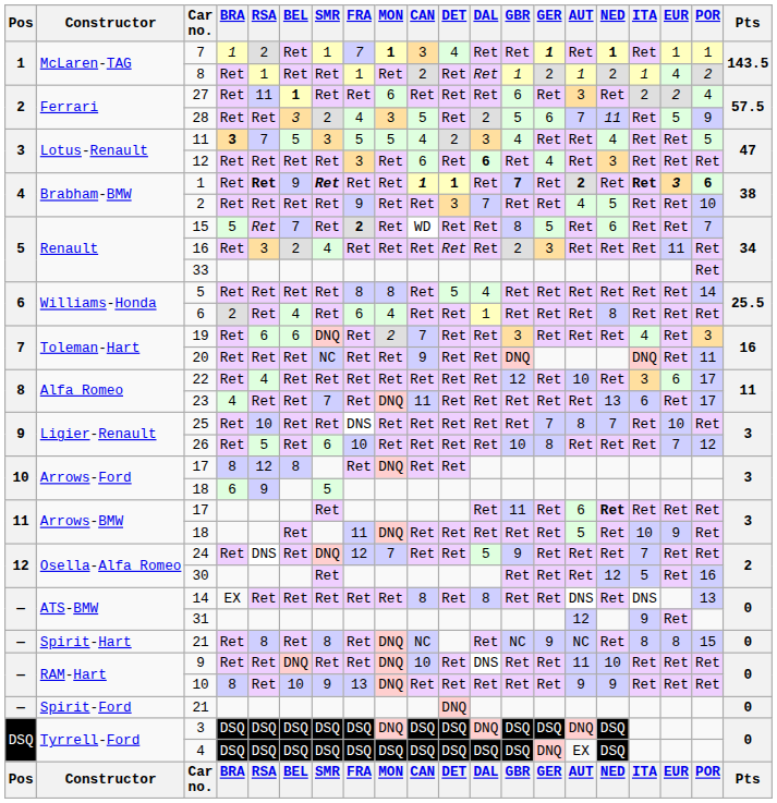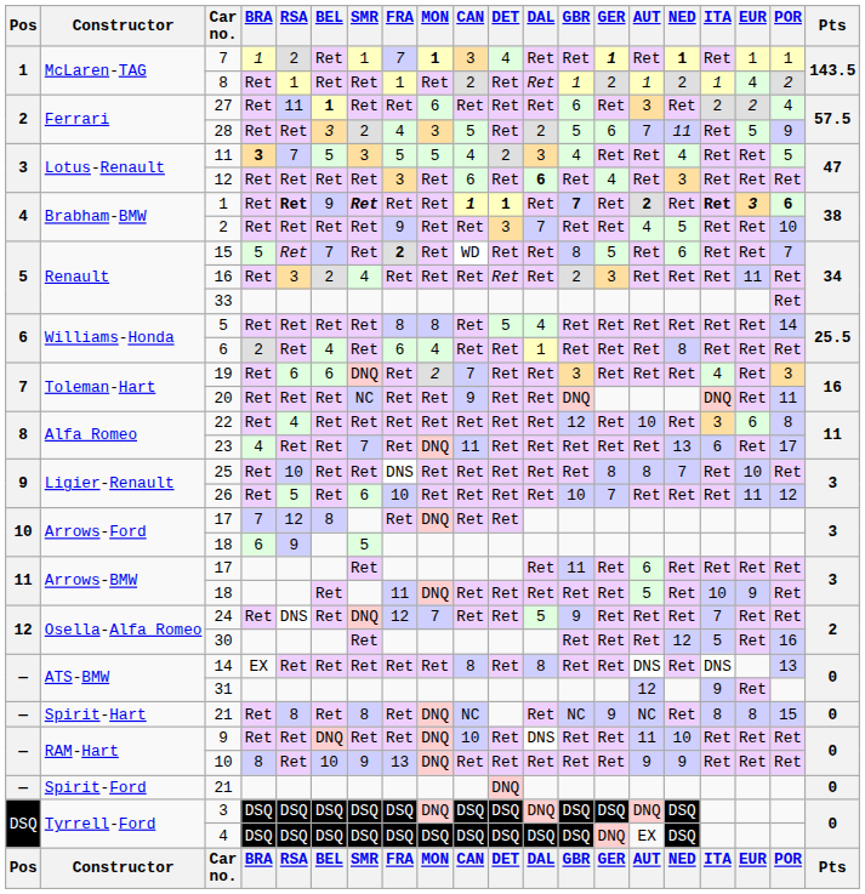 <table class="wikitable" style="font-size: 85%;  text-align:center;">
 <tr valign="top">
 <th valign="middle">Pos</th>
 <th valign="middle">Constructor</th>
 <th valign="middle">Car<br>no.</th>
 <th><a href='#'>BRA</a><br></th>
 <th><a href='#'>RSA</a><br></th>
 <th><a href='#'>BEL</a><br></th>
 <th><a href='#'>SMR</a><br></th>
 <th><a href='#'>FRA</a><br></th>
 <th><a href='#'>MON</a><br></th>
 <th><a href='#'>CAN</a><br></th>
 <th><a href='#'>DET</a><br></th>
 <th><a href='#'>DAL</a><br></th>
 <th><a href='#'>GBR</a><br></th>
 <th><a href='#'>GER</a><br></th>
 <th><a href='#'>AUT</a><br></th>
 <th><a href='#'>NED</a><br></th>
 <th><a href='#'>ITA</a><br></th>
 <th><a href='#'>EUR</a><br></th>
 <th><a href='#'>POR</a><br></th>
 <th valign="middle">Pts</th>
 </tr>
 <tr>
 <th rowspan=2>1</th>
 <td rowspan=2 align="left"> <a href='#'>McLaren</a>-<a href='#'>TAG</a></td>
 <td align="center">7</td>
 <td style="background:#ffffbf;"><em>1</em></td>
 <td style="background:#dfdfdf;">2</td>
 <td style="background:#efcfff;">Ret</td>
 <td style="background:#ffffbf;">1</td>
 <td style="background:#cfcfff;"><em>7</em></td>
 <td style="background:#ffffbf;"><strong>1</strong></td>
 <td style="background:#ffdf9f;">3</td>
 <td style="background:#dfffdf;">4</td>
 <td style="background:#efcfff;">Ret</td>
 <td style="background:#efcfff;">Ret</td>
 <td style="background:#ffffbf;"><strong><em>1</em></strong></td>
 <td style="background:#efcfff;">Ret</td>
 <td style="background:#ffffbf;"><strong>1</strong></td>
 <td style="background:#efcfff;">Ret</td>
 <td style="background:#ffffbf;">1</td>
 <td style="background:#ffffbf;">1</td>
 <th rowspan=2>143.5</th>
 </tr>
 <tr>
 <td align="center">8</td>
 <td style="background:#efcfff;">Ret</td>
 <td style="background:#ffffbf;">1</td>
 <td style="background:#efcfff;">Ret</td>
 <td style="background:#efcfff;">Ret</td>
 <td style="background:#ffffbf;">1</td>
 <td style="background:#efcfff;">Ret</td>
 <td style="background:#dfdfdf;">2</td>
 <td style="background:#efcfff;">Ret</td>
 <td style="background:#efcfff;"><em>Ret</em></td>
 <td style="background:#ffffbf;"><em>1</em></td>
 <td style="background:#dfdfdf;">2</td>
 <td style="background:#ffffbf;"><em>1</em></td>
 <td style="background:#dfdfdf;">2</td>
 <td style="background:#ffffbf;"><em>1</em></td>
 <td style="background:#dfffdf;">4</td>
 <td style="background:#dfdfdf;"><em>2</em></td>
 </tr>
 <tr>
 <th rowspan=2>2</th>
 <td rowspan=2 align="left"> <a href='#'>Ferrari</a></td>
 <td align="center">27</td>
 <td style="background:#efcfff;">Ret</td>
 <td style="background:#cfcfff;">11</td>
 <td style="background:#ffffbf;"><strong>1</strong></td>
 <td style="background:#efcfff;">Ret</td>
 <td style="background:#efcfff;">Ret</td>
 <td style="background:#dfffdf;">6</td>
 <td style="background:#efcfff;">Ret</td>
 <td style="background:#efcfff;">Ret</td>
 <td style="background:#efcfff;">Ret</td>
 <td style="background:#dfffdf;">6</td>
 <td style="background:#efcfff;">Ret</td>
 <td style="background:#ffdf9f;">3</td>
 <td style="background:#efcfff;">Ret</td>
 <td style="background:#dfdfdf;">2</td>
 <td style="background:#dfdfdf;"><em>2</em></td>
 <td style="background:#dfffdf;">4</td>
 <th rowspan=2>57.5</th>
 </tr>
 <tr>
 <td align="center">28</td>
 <td style="background:#efcfff;">Ret</td>
 <td style="background:#efcfff;">Ret</td>
 <td style="background:#ffdf9f;"><em>3</em></td>
 <td style="background:#dfdfdf;">2</td>
 <td style="background:#dfffdf;">4</td>
 <td style="background:#ffdf9f;">3</td>
 <td style="background:#dfffdf;">5</td>
 <td style="background:#efcfff;">Ret</td>
 <td style="background:#dfdfdf;">2</td>
 <td style="background:#dfffdf;">5</td>
 <td style="background:#dfffdf;">6</td>
 <td style="background:#cfcfff;">7</td>
 <td style="background:#cfcfff;"><em>11</em></td>
 <td style="background:#efcfff;">Ret</td>
 <td style="background:#dfffdf;">5</td>
 <td style="background:#cfcfff;">9</td>
 </tr>
 <tr>
 <th rowspan=2>3</th>
 <td rowspan=2 align="left"> <a href='#'>Lotus</a>-<a href='#'>Renault</a></td>
 <td align="center">11</td>
 <td style="background:#ffdf9f;"><strong>3</strong></td>
 <td style="background:#cfcfff;">7</td>
 <td style="background:#dfffdf;">5</td>
 <td style="background:#ffdf9f;">3</td>
 <td style="background:#dfffdf;">5</td>
 <td style="background:#dfffdf;">5</td>
 <td style="background:#dfffdf;">4</td>
 <td style="background:#dfdfdf;">2</td>
 <td style="background:#ffdf9f;">3</td>
 <td style="background:#dfffdf;">4</td>
 <td style="background:#efcfff;">Ret</td>
 <td style="background:#efcfff;">Ret</td>
 <td style="background:#dfffdf;">4</td>
 <td style="background:#efcfff;">Ret</td>
 <td style="background:#efcfff;">Ret</td>
 <td style="background:#dfffdf;">5</td>
 <th rowspan=2>47</th>
 </tr>
 <tr>
 <td align="center">12</td>
 <td style="background:#efcfff;">Ret</td>
 <td style="background:#efcfff;">Ret</td>
 <td style="background:#efcfff;">Ret</td>
 <td style="background:#efcfff;">Ret</td>
 <td style="background:#ffdf9f;">3</td>
 <td style="background:#efcfff;">Ret</td>
 <td style="background:#dfffdf;">6</td>
 <td style="background:#efcfff;">Ret</td>
 <td style="background:#dfffdf;"><strong>6</strong></td>
 <td style="background:#efcfff;">Ret</td>
 <td style="background:#dfffdf;">4</td>
 <td style="background:#efcfff;">Ret</td>
 <td style="background:#ffdf9f;">3</td>
 <td style="background:#efcfff;">Ret</td>
 <td style="background:#efcfff;">Ret</td>
 <td style="background:#efcfff;">Ret</td>
 </tr>
 <tr>
 <th rowspan=2>4</th>
 <td rowspan=2 align="left"> <a href='#'>Brabham</a>-<a href='#'>BMW</a></td>
 <td align="center">1</td>
 <td style="background:#efcfff;">Ret</td>
 <td style="background:#efcfff;"><strong>Ret</strong></td>
 <td style="background:#cfcfff;">9</td>
 <td style="background:#efcfff;"><strong><em>Ret</em></strong></td>
 <td style="background:#efcfff;">Ret</td>
 <td style="background:#efcfff;">Ret</td>
 <td style="background:#ffffbf;"><strong><em>1</em></strong></td>
 <td style="background:#ffffbf;"><strong>1</strong></td>
 <td style="background:#efcfff;">Ret</td>
 <td style="background:#cfcfff;"><strong>7</strong></td>
 <td style="background:#efcfff;">Ret</td>
 <td style="background:#dfdfdf;"><strong>2</strong></td>
 <td style="background:#efcfff;">Ret</td>
 <td style="background:#efcfff;"><strong>Ret</strong></td>
 <td style="background:#ffdf9f;"><strong><em>3</em></strong></td>
 <td style="background:#dfffdf;"><strong>6</strong></td>
 <th rowspan=2>38</th>
 </tr>
 <tr>
 <td align="center">2</td>
 <td style="background:#efcfff;">Ret</td>
 <td style="background:#efcfff;">Ret</td>
 <td style="background:#efcfff;">Ret</td>
 <td style="background:#efcfff;">Ret</td>
 <td style="background:#cfcfff;">9</td>
 <td style="background:#efcfff;">Ret</td>
 <td style="background:#efcfff;">Ret</td>
 <td style="background:#ffdf9f;">3</td>
 <td style="background:#cfcfff;">7</td>
 <td style="background:#efcfff;">Ret</td>
 <td style="background:#efcfff;">Ret</td>
 <td style="background:#dfffdf;">4</td>
 <td style="background:#dfffdf;">5</td>
 <td style="background:#efcfff;">Ret</td>
 <td style="background:#efcfff;">Ret</td>
 <td style="background:#cfcfff;">10</td>
 </tr>
 <tr>
 <th rowspan=3>5</th>
 <td rowspan=3 align="left"> <a href='#'>Renault</a></td>
 <td align="center">15</td>
 <td style="background:#dfffdf;">5</td>
 <td style="background:#efcfff;"><em>Ret</em></td>
 <td style="background:#cfcfff;">7</td>
 <td style="background:#efcfff;">Ret</td>
 <td style="background:#dfdfdf;"><strong>2</strong></td>
 <td style="background:#efcfff;">Ret</td>
 <td style="background:#ffffff;">WD</td>
 <td style="background:#efcfff;">Ret</td>
 <td style="background:#efcfff;">Ret</td>
 <td style="background:#cfcfff;">8</td>
 <td style="background:#dfffdf;">5</td>
 <td style="background:#efcfff;">Ret</td>
 <td style="background:#dfffdf;">6</td>
 <td style="background:#efcfff;">Ret</td>
 <td style="background:#efcfff;">Ret</td>
 <td style="background:#cfcfff;">7</td>
 <th rowspan=3>34</th>
 </tr>
 <tr>
 <td align="center">16</td>
 <td style="background:#efcfff;">Ret</td>
 <td style="background:#ffdf9f;">3</td>
 <td style="background:#dfdfdf;">2</td>
 <td style="background:#dfffdf;">4</td>
 <td style="background:#efcfff;">Ret</td>
 <td style="background:#efcfff;">Ret</td>
 <td style="background:#efcfff;">Ret</td>
 <td style="background:#efcfff;"><em>Ret</em></td>
 <td style="background:#efcfff;">Ret</td>
 <td style="background:#dfdfdf;">2</td>
 <td style="background:#ffdf9f;">3</td>
 <td style="background:#efcfff;">Ret</td>
 <td style="background:#efcfff;">Ret</td>
 <td style="background:#efcfff;">Ret</td>
 <td style="background:#cfcfff;">11</td>
 <td style="background:#efcfff;">Ret</td>
 </tr>
 <tr>
 <td align="center">33</td>
 <td></td>
 <td></td>
 <td></td>
 <td></td>
 <td></td>
 <td></td>
 <td></td>
 <td></td>
 <td></td>
 <td></td>
 <td></td>
 <td></td>
 <td></td>
 <td></td>
 <td></td>
 <td style="background:#efcfff;">Ret</td>
 </tr>
 <tr>
 <th rowspan=2>6</th>
 <td rowspan=2 align="left"> <a href='#'>Williams</a>-<a href='#'>Honda</a></td>
 <td align="center">5</td>
 <td style="background:#efcfff;">Ret</td>
 <td style="background:#efcfff;">Ret</td>
 <td style="background:#efcfff;">Ret</td>
 <td style="background:#efcfff;">Ret</td>
 <td style="background:#cfcfff;">8</td>
 <td style="background:#cfcfff;">8</td>
 <td style="background:#efcfff;">Ret</td>
 <td style="background:#dfffdf;">5</td>
 <td style="background:#dfffdf;">4</td>
 <td style="background:#efcfff;">Ret</td>
 <td style="background:#efcfff;">Ret</td>
 <td style="background:#efcfff;">Ret</td>
 <td style="background:#efcfff;">Ret</td>
 <td style="background:#efcfff;">Ret</td>
 <td style="background:#efcfff;">Ret</td>
 <td style="background:#cfcfff;">14</td>
 <th rowspan=2>25.5</th>
 </tr>
 <tr>
 <td align="center">6</td>
 <td style="background:#dfdfdf;">2</td>
 <td style="background:#efcfff;">Ret</td>
 <td style="background:#dfffdf;">4</td>
 <td style="background:#efcfff;">Ret</td>
 <td style="background:#dfffdf;">6</td>
 <td style="background:#dfffdf;">4</td>
 <td style="background:#efcfff;">Ret</td>
 <td style="background:#efcfff;">Ret</td>
 <td style="background:#ffffbf;">1</td>
 <td style="background:#efcfff;">Ret</td>
 <td style="background:#efcfff;">Ret</td>
 <td style="background:#efcfff;">Ret</td>
 <td style="background:#cfcfff;">8</td>
 <td style="background:#efcfff;">Ret</td>
 <td style="background:#efcfff;">Ret</td>
 <td style="background:#efcfff;">Ret</td>
 </tr>
 <tr>
 <th rowspan=2>7</th>
 <td rowspan=2 align="left"> <a href='#'>Toleman</a>-<a href='#'>Hart</a></td>
 <td align="center">19</td>
 <td style="background:#efcfff;">Ret</td>
 <td style="background:#dfffdf;">6</td>
 <td style="background:#dfffdf;">6</td>
 <td style="background:#ffcfcf;">DNQ</td>
 <td style="background:#efcfff;">Ret</td>
 <td style="background:#dfdfdf;"><em>2</em></td>
 <td style="background:#cfcfff;">7</td>
 <td style="background:#efcfff;">Ret</td>
 <td style="background:#efcfff;">Ret</td>
 <td style="background:#ffdf9f;">3</td>
 <td style="background:#efcfff;">Ret</td>
 <td style="background:#efcfff;">Ret</td>
 <td style="background:#efcfff;">Ret</td>
 <td style="background:#dfffdf;">4</td>
 <td style="background:#efcfff;">Ret</td>
 <td style="background:#ffdf9f;">3</td>
 <th rowspan=2>16</th>
 </tr>
 <tr>
 <td align="center">20</td>
 <td style="background:#efcfff;">Ret</td>
 <td style="background:#efcfff;">Ret</td>
 <td style="background:#efcfff;">Ret</td>
 <td style="background:#cfcfff;">NC</td>
 <td style="background:#efcfff;">Ret</td>
 <td style="background:#efcfff;">Ret</td>
 <td style="background:#cfcfff;">9</td>
 <td style="background:#efcfff;">Ret</td>
 <td style="background:#efcfff;">Ret</td>
 <td style="background:#ffcfcf;">DNQ</td>
 <td></td>
 <td></td>
 <td></td>
 <td style="background:#ffcfcf;">DNQ</td>
 <td style="background:#efcfff;">Ret</td>
 <td style="background:#cfcfff;">11</td>
 </tr>
 <tr>
 <th rowspan=2>8</th>
 <td rowspan=2 align="left"> <a href='#'>Alfa Romeo</a></td>
 <td align="center">22</td>
 <td style="background:#efcfff;">Ret</td>
 <td style="background:#dfffdf;">4</td>
 <td style="background:#efcfff;">Ret</td>
 <td style="background:#efcfff;">Ret</td>
 <td style="background:#efcfff;">Ret</td>
 <td style="background:#efcfff;">Ret</td>
 <td style="background:#efcfff;">Ret</td>
 <td style="background:#efcfff;">Ret</td>
 <td style="background:#efcfff;">Ret</td>
 <td style="background:#cfcfff;">12</td>
 <td style="background:#efcfff;">Ret</td>
 <td style="background:#cfcfff;">10</td>
 <td style="background:#efcfff;">Ret</td>
 <td style="background:#ffdf9f;">3</td>
 <td style="background:#dfffdf;">6</td>
-<td style="background:#cfcfff;">17</td>
+<td style="background:#cfcfff;">8</td>
 <th rowspan=2>11</th>
 </tr>
 <tr>
 <td align="center">23</td>
 <td style="background:#dfffdf;">4</td>
 <td style="background:#efcfff;">Ret</td>
 <td style="background:#efcfff;">Ret</td>
 <td style="background:#cfcfff;">7</td>
 <td style="background:#efcfff;">Ret</td>
 <td style="background:#ffcfcf;">DNQ</td>
 <td style="background:#cfcfff;">11</td>
 <td style="background:#efcfff;">Ret</td>
 <td style="background:#efcfff;">Ret</td>
 <td style="background:#efcfff;">Ret</td>
 <td style="background:#efcfff;">Ret</td>
 <td style="background:#efcfff;">Ret</td>
 <td style="background:#cfcfff;">13</td>
 <td style="background:#cfcfff;">6</td>
 <td style="background:#efcfff;">Ret</td>
 <td style="background:#cfcfff;">17</td>
 </tr>
 <tr>
 <th rowspan=2>9</th>
 <td rowspan=2 align="left"> <a href='#'>Ligier</a>-<a href='#'>Renault</a></td>
 <td align="center">25</td>
 <td style="background:#efcfff;">Ret</td>
 <td style="background:#cfcfff;">10</td>
 <td style="background:#efcfff;">Ret</td>
 <td style="background:#efcfff;">Ret</td>
 <td style="background:#ffffff;">DNS</td>
 <td style="background:#efcfff;">Ret</td>
 <td style="background:#efcfff;">Ret</td>
 <td style="background:#efcfff;">Ret</td>
 <td style="background:#efcfff;">Ret</td>
 <td style="background:#efcfff;">Ret</td>
-<td style="background:#cfcfff;">7</td>
+<td style="background:#cfcfff;">8</td>
 <td style="background:#cfcfff;">8</td>
 <td style="background:#cfcfff;">7</td>
 <td style="background:#efcfff;">Ret</td>
 <td style="background:#cfcfff;">10</td>
 <td style="background:#efcfff;">Ret</td>
 <th rowspan=2>3</th>
 </tr>
 <tr>
 <td align="center">26</td>
 <td style="background:#efcfff;">Ret</td>
 <td style="background:#dfffdf;">5</td>
 <td style="background:#efcfff;">Ret</td>
 <td style="background:#dfffdf;">6</td>
 <td style="background:#cfcfff;">10</td>
 <td style="background:#efcfff;">Ret</td>
 <td style="background:#efcfff;">Ret</td>
 <td style="background:#efcfff;">Ret</td>
 <td style="background:#efcfff;">Ret</td>
 <td style="background:#cfcfff;">10</td>
-<td style="background:#cfcfff;">8</td>
+<td style="background:#cfcfff;">7</td>
 <td style="background:#efcfff;">Ret</td>
 <td style="background:#efcfff;">Ret</td>
 <td style="background:#efcfff;">Ret</td>
-<td style="background:#cfcfff;">7</td>
+<td style="background:#cfcfff;">11</td>
 <td style="background:#cfcfff;">12</td>
 </tr>
 <tr>
 <th rowspan=2>10</th>
 <td rowspan=2 align="left"> <a href='#'>Arrows</a>-<a href='#'>Ford</a></td>
 <td align="center">17</td>
-<td style="background:#cfcfff;">8</td>
+<td style="background:#cfcfff;">7</td>
 <td style="background:#cfcfff;">12</td>
 <td style="background:#cfcfff;">8</td>
 <td></td>
 <td style="background:#efcfff;">Ret</td>
 <td style="background:#ffcfcf;">DNQ</td>
 <td style="background:#efcfff;">Ret</td>
 <td style="background:#efcfff;">Ret</td>
 <td></td>
 <td></td>
 <td></td>
 <td></td>
 <td></td>
 <td></td>
 <td></td>
 <td></td>
 <th rowspan=2>3</th>
 </tr>
 <tr>
 <td align="center">18</td>
 <td style="background:#dfffdf;">6</td>
 <td style="background:#cfcfff;">9</td>
 <td></td>
 <td style="background:#dfffdf;">5</td>
 <td></td>
 <td></td>
 <td></td>
 <td></td>
 <td></td>
 <td></td>
 <td></td>
 <td></td>
 <td></td>
 <td></td>
 <td></td>
 <td></td>
 </tr>
 <tr>
 <th rowspan=2>11</th>
 <td rowspan=2 align="left"> <a href='#'>Arrows</a>-<a href='#'>BMW</a></td>
 <td align="center">17</td>
 <td></td>
 <td></td>
 <td></td>
 <td style="background:#efcfff;">Ret</td>
 <td></td>
 <td></td>
 <td></td>
 <td></td>
 <td style="background:#efcfff;">Ret</td>
 <td style="background:#cfcfff;">11</td>
 <td style="background:#efcfff;">Ret</td>
 <td style="background:#dfffdf;">6</td>
-<td style="background:#efcfff;"><strong>Ret</strong></td>
+<td style="background:#efcfff;">Ret</td>
 <td style="background:#efcfff;">Ret</td>
 <td style="background:#efcfff;">Ret</td>
 <td style="background:#efcfff;">Ret</td>
 <th rowspan=2>3</th>
 </tr>
 <tr>
 <td align="center">18</td>
 <td></td>
 <td></td>
 <td style="background:#efcfff;">Ret</td>
 <td></td>
 <td style="background:#cfcfff;">11</td>
 <td style="background:#ffcfcf;">DNQ</td>
 <td style="background:#efcfff;">Ret</td>
 <td style="background:#efcfff;">Ret</td>
 <td style="background:#efcfff;">Ret</td>
 <td style="background:#efcfff;">Ret</td>
 <td style="background:#efcfff;">Ret</td>
 <td style="background:#dfffdf;">5</td>
 <td style="background:#efcfff;">Ret</td>
 <td style="background:#cfcfff;">10</td>
 <td style="background:#cfcfff;">9</td>
 <td style="background:#efcfff;">Ret</td>
 </tr>
 <tr>
 <th rowspan=2>12</th>
 <td rowspan=2 align="left" nowrap> <a href='#'>Osella</a>-<a href='#'>Alfa Romeo</a></td>
 <td align="center">24</td>
 <td style="background:#efcfff;">Ret</td>
 <td style="background:#ffffff;">DNS</td>
 <td style="background:#efcfff;">Ret</td>
 <td style="background:#ffcfcf;">DNQ</td>
 <td style="background:#cfcfff;">12</td>
 <td style="background:#cfcfff;">7</td>
 <td style="background:#efcfff;">Ret</td>
 <td style="background:#efcfff;">Ret</td>
 <td style="background:#dfffdf;">5</td>
 <td style="background:#cfcfff;">9</td>
 <td style="background:#efcfff;">Ret</td>
 <td style="background:#efcfff;">Ret</td>
 <td style="background:#efcfff;">Ret</td>
 <td style="background:#cfcfff;">7</td>
 <td style="background:#efcfff;">Ret</td>
 <td style="background:#efcfff;">Ret</td>
 <th rowspan=2>2</th>
 </tr>
 <tr>
 <td align="center">30</td>
 <td></td>
 <td></td>
 <td></td>
 <td style="background:#efcfff;">Ret</td>
 <td></td>
 <td></td>
 <td></td>
 <td></td>
 <td></td>
 <td style="background:#efcfff;">Ret</td>
 <td style="background:#efcfff;">Ret</td>
 <td style="background:#efcfff;">Ret</td>
 <td style="background:#cfcfff;">12</td>
 <td style="background:#cfcfff;">5</td>
 <td style="background:#efcfff;">Ret</td>
 <td style="background:#cfcfff;">16</td>
 </tr>
 <tr>
 <th rowspan=2>—</th>
 <td rowspan=2 align="left"> <a href='#'>ATS</a>-<a href='#'>BMW</a></td>
 <td align="center">14</td>
 <td>EX</td>
 <td style="background:#efcfff;">Ret</td>
 <td style="background:#efcfff;">Ret</td>
 <td style="background:#efcfff;">Ret</td>
 <td style="background:#efcfff;">Ret</td>
 <td style="background:#efcfff;">Ret</td>
 <td style="background:#cfcfff;">8</td>
 <td style="background:#efcfff;">Ret</td>
 <td style="background:#cfcfff;">8</td>
 <td style="background:#efcfff;">Ret</td>
 <td style="background:#efcfff;">Ret</td>
 <td style="background:#ffffff;">DNS</td>
 <td style="background:#efcfff;">Ret</td>
 <td style="background:#ffffff;">DNS</td>
 <td></td>
 <td style="background:#cfcfff;">13</td>
 <th rowspan=2>0</th>
 </tr>
 <tr>
 <td align="center">31</td>
 <td></td>
 <td></td>
 <td></td>
 <td></td>
 <td></td>
 <td></td>
 <td></td>
 <td></td>
 <td></td>
 <td></td>
 <td></td>
 <td style="background:#cfcfff;">12</td>
 <td></td>
 <td style="background:#cfcfff;">9</td>
 <td style="background:#efcfff;">Ret</td>
 <td></td>
 </tr>
 <tr>
 <th>—</th>
 <td align=left> <a href='#'>Spirit</a>-<a href='#'>Hart</a></td>
 <td align="center">21</td>
 <td style="background:#efcfff;">Ret</td>
 <td style="background:#cfcfff;">8</td>
 <td style="background:#efcfff;">Ret</td>
 <td style="background:#cfcfff;">8</td>
 <td style="background:#efcfff;">Ret</td>
 <td style="background:#ffcfcf;">DNQ</td>
 <td style="background:#cfcfff;">NC</td>
 <td></td>
 <td style="background:#efcfff;">Ret</td>
 <td style="background:#cfcfff;">NC</td>
 <td style="background:#cfcfff;">9</td>
 <td style="background:#cfcfff;">NC</td>
 <td style="background:#efcfff;">Ret</td>
 <td style="background:#cfcfff;">8</td>
 <td style="background:#cfcfff;">8</td>
 <td style="background:#cfcfff;">15</td>
 <th>0</th>
 </tr>
 <tr>
 <th rowspan=2>—</th>
 <td rowspan=2 align="left"> <a href='#'>RAM</a>-<a href='#'>Hart</a></td>
 <td align="center">9</td>
 <td style="background:#efcfff;">Ret</td>
 <td style="background:#efcfff;">Ret</td>
 <td style="background:#ffcfcf;">DNQ</td>
 <td style="background:#efcfff;">Ret</td>
 <td style="background:#efcfff;">Ret</td>
 <td style="background:#ffcfcf;">DNQ</td>
 <td style="background:#cfcfff;">10</td>
 <td style="background:#efcfff;">Ret</td>
 <td style="background:#ffffff;">DNS</td>
 <td style="background:#efcfff;">Ret</td>
 <td style="background:#efcfff;">Ret</td>
 <td style="background:#cfcfff;">11</td>
 <td style="background:#cfcfff;">10</td>
 <td style="background:#efcfff;">Ret</td>
 <td style="background:#efcfff;">Ret</td>
 <td style="background:#efcfff;">Ret</td>
 <th rowspan=2>0</th>
 </tr>
 <tr>
 <td align="center">10</td>
 <td style="background:#cfcfff;">8</td>
 <td style="background:#efcfff;">Ret</td>
 <td style="background:#cfcfff;">10</td>
 <td style="background:#cfcfff;">9</td>
 <td style="background:#cfcfff;">13</td>
 <td style="background:#ffcfcf;">DNQ</td>
 <td style="background:#efcfff;">Ret</td>
 <td style="background:#efcfff;">Ret</td>
 <td style="background:#efcfff;">Ret</td>
 <td style="background:#efcfff;">Ret</td>
 <td style="background:#efcfff;">Ret</td>
 <td style="background:#cfcfff;">9</td>
 <td style="background:#cfcfff;">9</td>
 <td style="background:#efcfff;">Ret</td>
 <td style="background:#efcfff;">Ret</td>
 <td style="background:#efcfff;">Ret</td>
 </tr>
 <tr>
 <th>—</th>
 <td align=left> <a href='#'>Spirit</a>-<a href='#'>Ford</a></td>
 <td align="center">21</td>
 <td></td>
 <td></td>
 <td></td>
 <td></td>
 <td></td>
 <td></td>
 <td></td>
 <td style="background:#ffcfcf;">DNQ</td>
 <td></td>
 <td></td>
 <td></td>
 <td></td>
 <td></td>
 <td></td>
 <td></td>
 <td></td>
 <th>0</th>
 </tr>
 <tr>
 <td style="text-align:center; background:#000; color:white;" rowspan="2">DSQ</td>
 <td rowspan=2 align="left"> <a href='#'>Tyrrell</a>-<a href='#'>Ford</a></td>
 <td align="center">3</td>
 <td style="background:#000000; color:white">DSQ</td>
 <td style="background:#000000; color:white">DSQ</td>
 <td style="background:#000000; color:white">DSQ</td>
 <td style="background:#000000; color:white">DSQ</td>
 <td style="background:#000000; color:white">DSQ</td>
 <td style="background:#ffcfcf;">DNQ</td>
 <td style="background:#000000; color:white">DSQ</td>
 <td style="background:#000000; color:white">DSQ</td>
 <td style="background:#ffcfcf;">DNQ</td>
 <td style="background:#000000; color:white">DSQ</td>
 <td style="background:#000000; color:white">DSQ</td>
 <td style="background:#ffcfcf;">DNQ</td>
 <td style="background:#000000; color:white">DSQ</td>
 <td></td>
 <td></td>
 <td></td>
 <th rowspan=2>0</th>
 </tr>
 <tr>
 <td align="center">4</td>
 <td style="background:#000000; color:white">DSQ</td>
 <td style="background:#000000; color:white">DSQ</td>
 <td style="background:#000000; color:white">DSQ</td>
 <td style="background:#000000; color:white">DSQ</td>
 <td style="background:#000000; color:white">DSQ</td>
 <td style="background:#000000; color:white">DSQ</td>
 <td style="background:#000000; color:white">DSQ</td>
 <td style="background:#000000; color:white">DSQ</td>
 <td style="background:#000000; color:white">DSQ</td>
 <td style="background:#000000; color:white">DSQ</td>
 <td style="background:#ffcfcf;">DNQ</td>
 <td>EX</td>
 <td style="background:#000000; color:white">DSQ</td>
 <td></td>
 <td></td>
 <td></td>
 </tr>
 <tr valign="top">
 <th valign="middle">Pos</th>
 <th valign="middle">Constructor</th>
 <th valign="middle">Car<br>no.</th>
 <th><a href='#'>BRA</a><br></th>
 <th><a href='#'>RSA</a><br></th>
 <th><a href='#'>BEL</a><br></th>
 <th><a href='#'>SMR</a><br></th>
 <th><a href='#'>FRA</a><br></th>
 <th><a href='#'>MON</a><br></th>
 <th><a href='#'>CAN</a><br></th>
 <th><a href='#'>DET</a><br></th>
 <th><a href='#'>DAL</a><br></th>
 <th><a href='#'>GBR</a><br></th>
 <th><a href='#'>GER</a><br></th>
 <th><a href='#'>AUT</a><br></th>
 <th><a href='#'>NED</a><br></th>
 <th><a href='#'>ITA</a><br></th>
 <th><a href='#'>EUR</a><br></th>
 <th><a href='#'>POR</a><br></th>
 <th valign="middle">Pts</th>
 </tr>
 <tr>
 </tr>
 </table>
